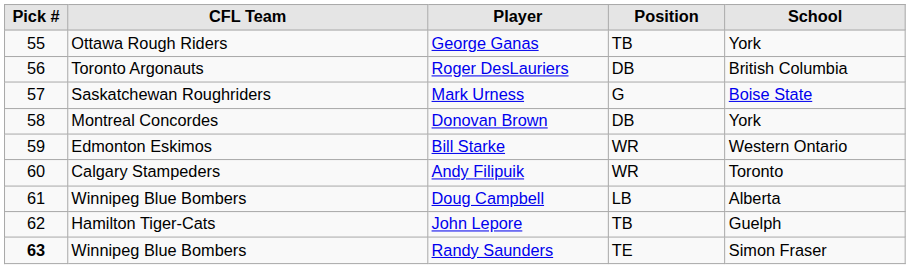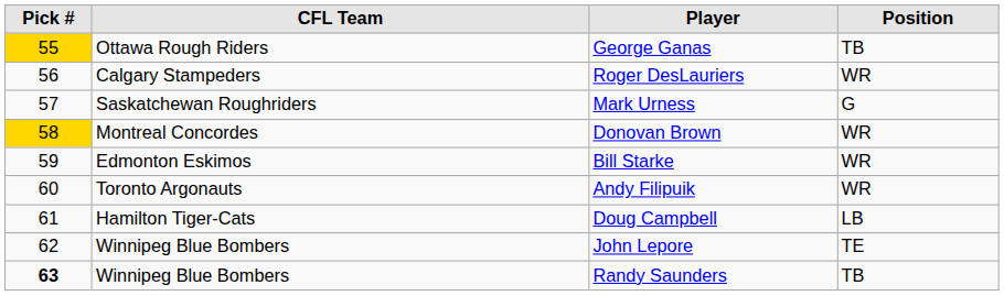 <table class="wikitable" style="width: 100%">
 <tr>
 <th style="background:#E5E5E5;" width=7%>Pick #</th>
 <th width=40% style="background:#E5E5E5;">CFL Team</th>
 <th width=20% style="background:#E5E5E5;">Player</th>
 <th width=13% style="background:#E5E5E5;">Position</th>
-<th width=20% style="background:#E5E5E5;">School</th>
 </tr>
 <tr>
-<td align=center>55</td>
+<td align=center style="background: gold;">55</td>
 <td>Ottawa Rough Riders</td>
 <td><a href='#'>George Ganas</a></td>
 <td>TB</td>
-<td>York</td>
 </tr>
 <tr>
 <td align=center>56</td>
-<td>Toronto Argonauts</td>
+<td>Calgary Stampeders</td>
 <td><a href='#'>Roger DesLauriers</a></td>
-<td>DB</td>
-<td>British Columbia</td>
+<td>WR</td>
 </tr>
 <tr>
 <td align=center>57</td>
 <td>Saskatchewan Roughriders</td>
 <td><a href='#'>Mark Urness</a></td>
 <td>G</td>
-<td><a href='#'>Boise State</a></td>
 </tr>
 <tr>
-<td align=center>58</td>
+<td align=center style="background: gold;">58</td>
 <td>Montreal Concordes</td>
 <td><a href='#'>Donovan Brown</a></td>
-<td>DB</td>
-<td>York</td>
+<td>WR</td>
 </tr>
 <tr>
 <td align=center>59</td>
 <td>Edmonton Eskimos</td>
 <td><a href='#'>Bill Starke</a></td>
 <td>WR</td>
-<td>Western Ontario</td>
 </tr>
 <tr>
 <td align=center>60</td>
-<td>Calgary Stampeders</td>
+<td>Toronto Argonauts</td>
 <td><a href='#'>Andy Filipuik</a></td>
 <td>WR</td>
-<td>Toronto</td>
 </tr>
 <tr>
 <td align=center>61</td>
-<td>Winnipeg Blue Bombers</td>
+<td>Hamilton Tiger-Cats</td>
 <td><a href='#'>Doug Campbell</a></td>
 <td>LB</td>
-<td>Alberta</td>
 </tr>
 <tr>
 <td align=center>62</td>
-<td>Hamilton Tiger-Cats</td>
+<td>Winnipeg Blue Bombers</td>
 <td><a href='#'>John Lepore</a></td>
-<td>TB</td>
-<td>Guelph</td>
+<td>TE</td>
 </tr>
 <tr>
 <td align=center><strong>63</strong></td>
 <td>Winnipeg Blue Bombers</td>
 <td><a href='#'>Randy Saunders</a></td>
-<td>TE</td>
-<td>Simon Fraser</td>
+<td>TB</td>
 </tr>
 </table>
